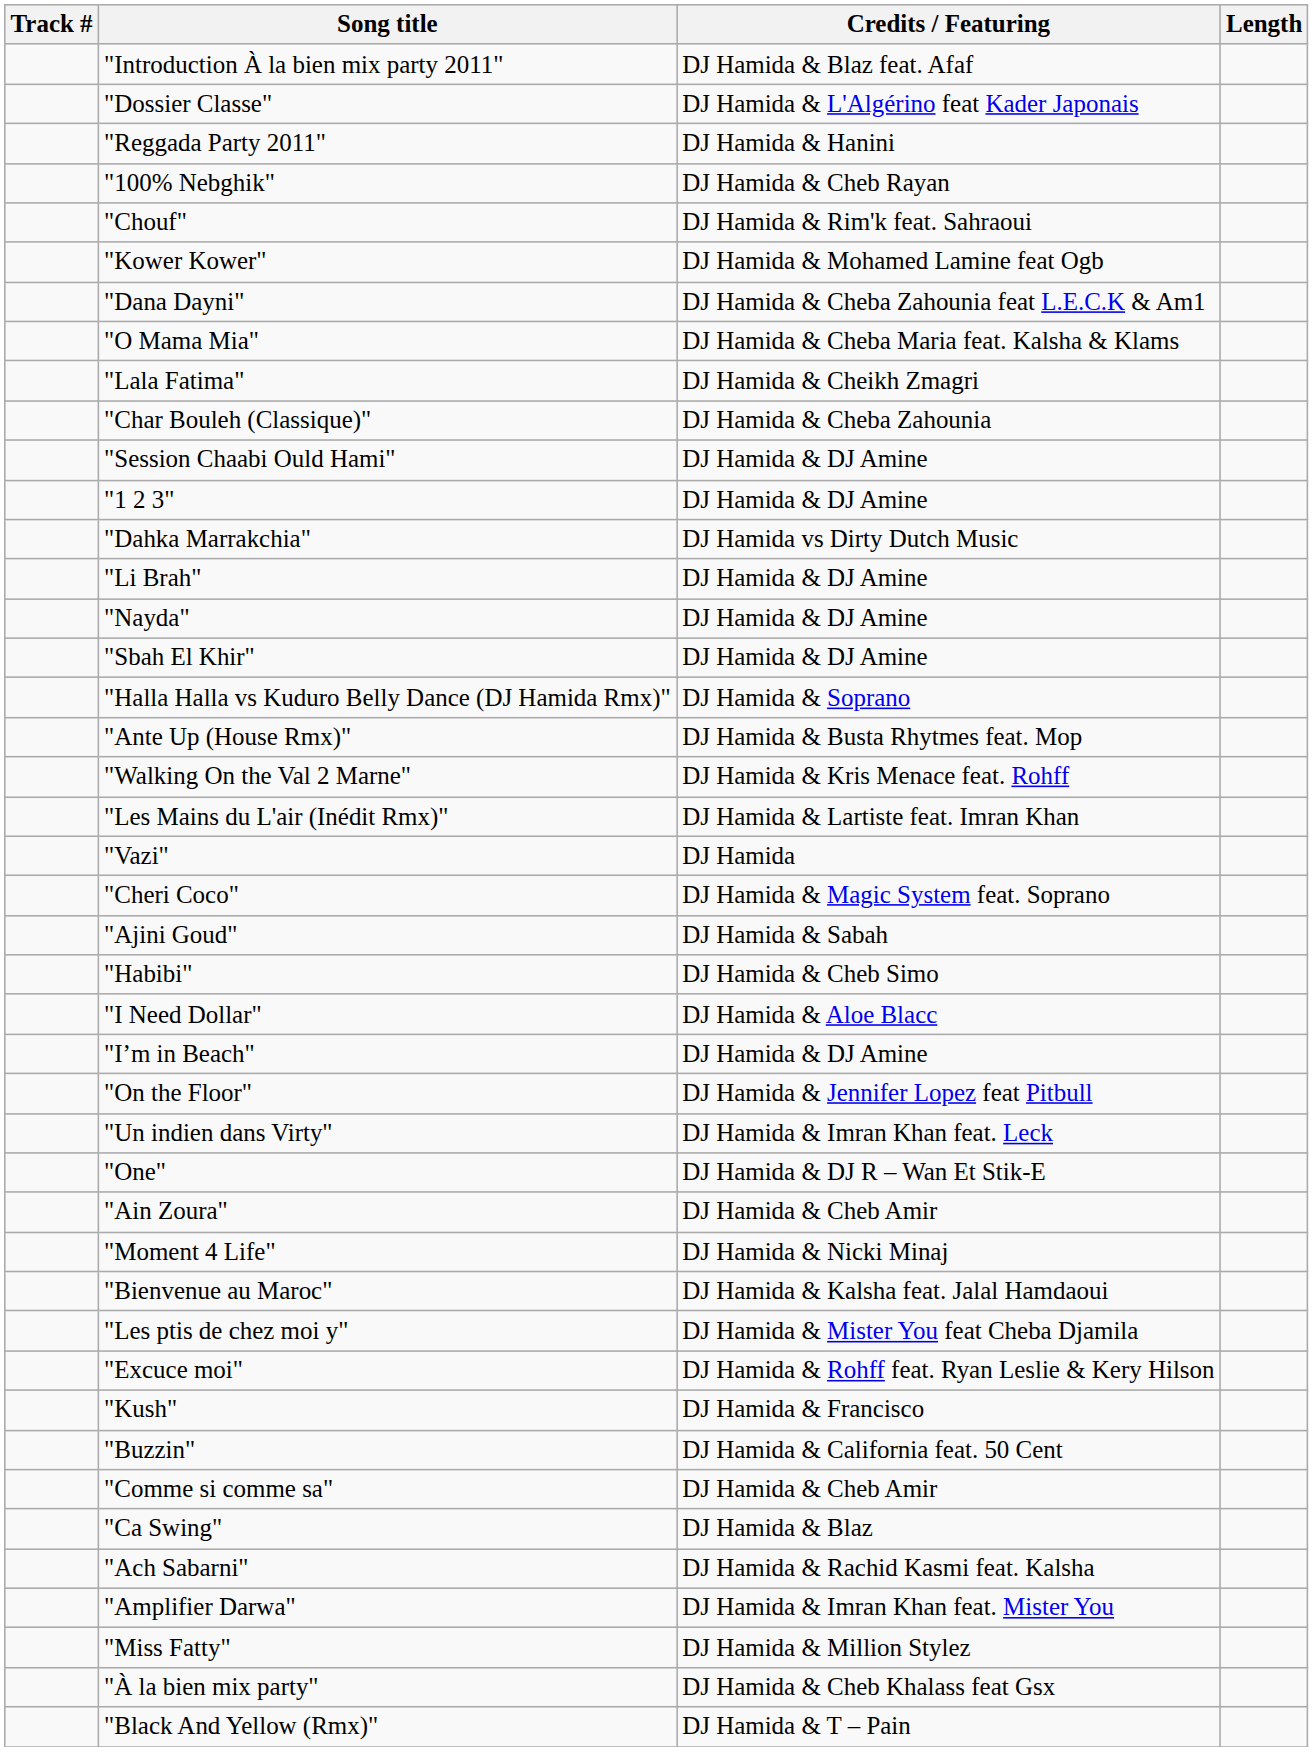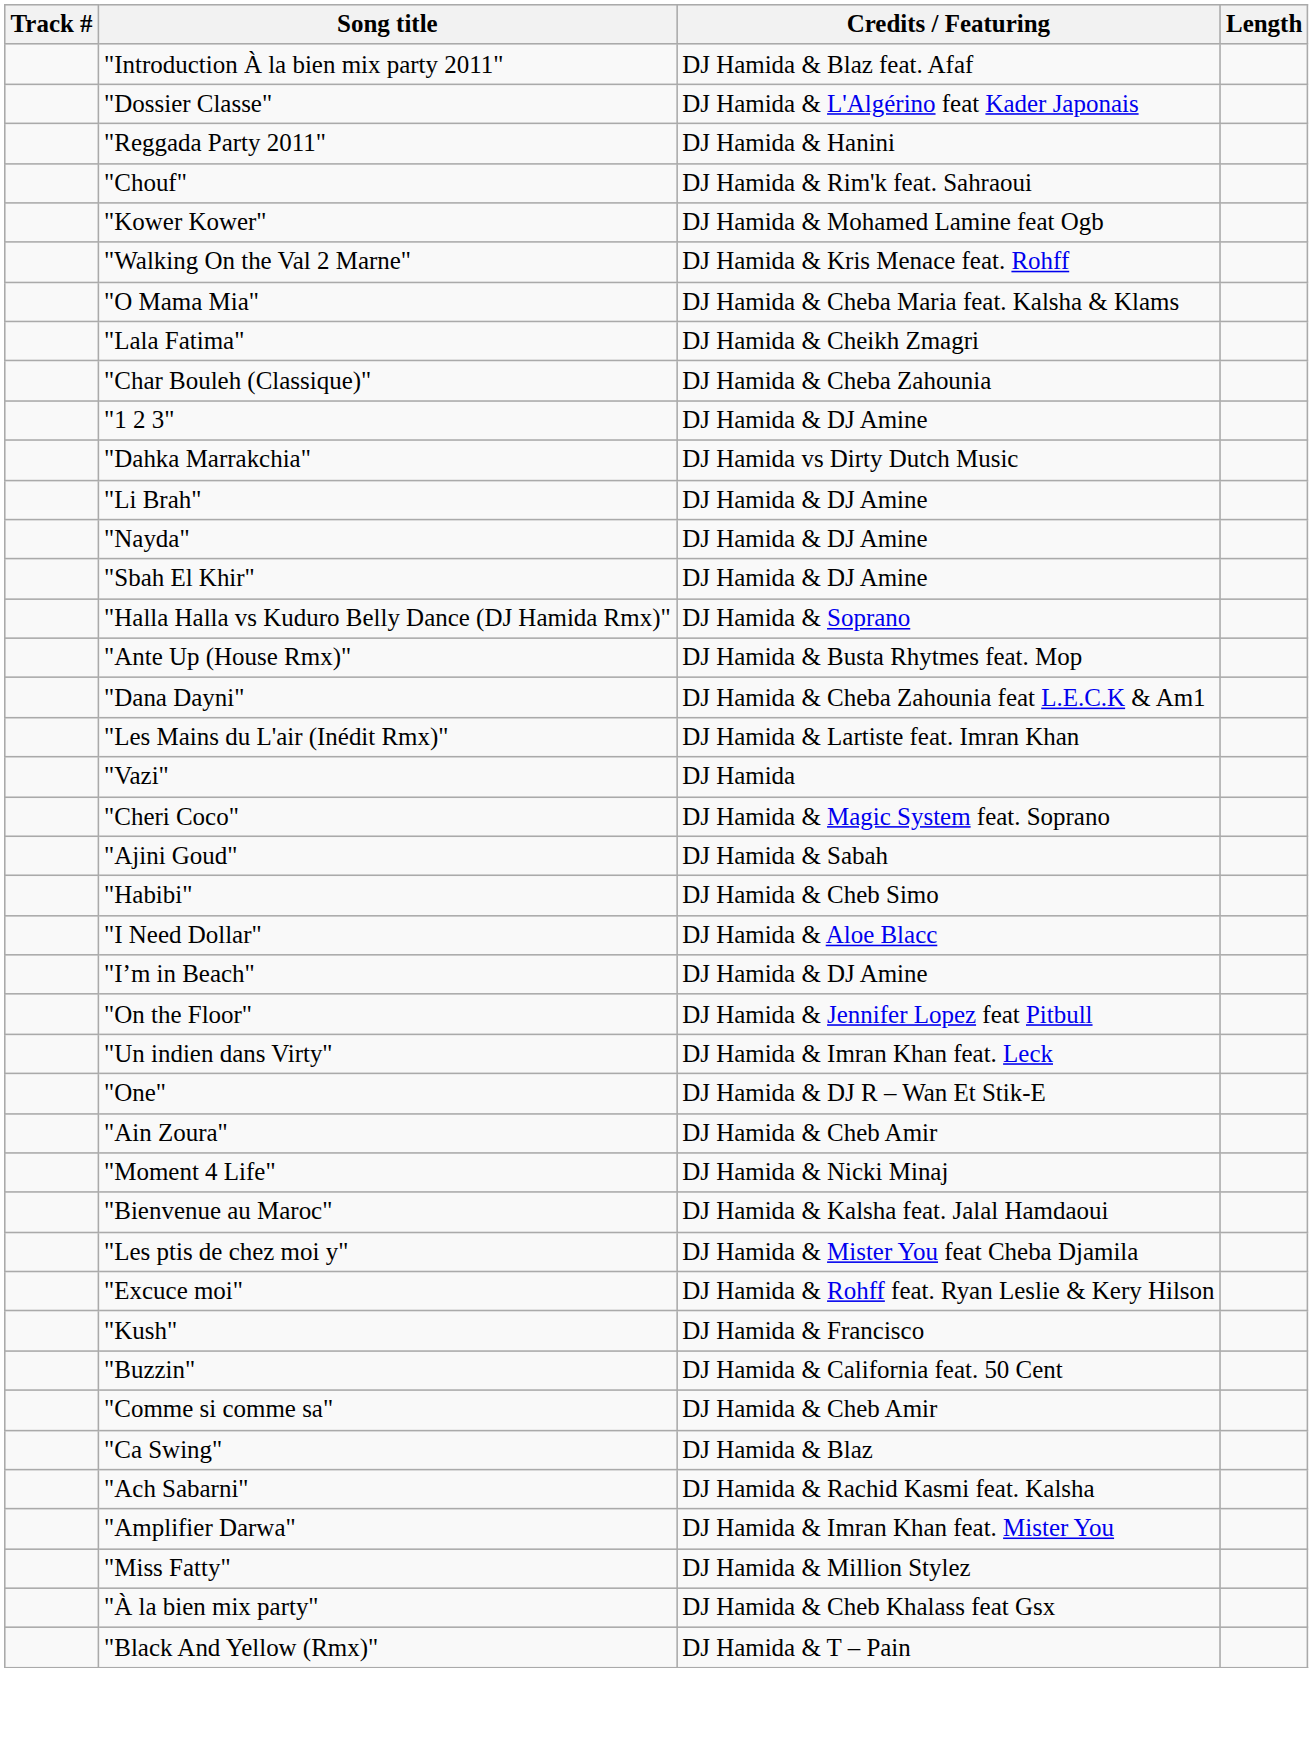 <table class="wikitable">
 <tr>
 <th>Track #</th>
 <th><strong>Song title</strong></th>
 <th><strong>Credits / Featuring</strong></th>
 <th>Length</th>
 </tr>
 <tr>
 <td></td>
 <td>"Introduction À la bien mix party 2011"</td>
 <td>DJ Hamida & Blaz feat. Afaf</td>
 <td></td>
 </tr>
 <tr>
 <td></td>
 <td>"Dossier Classe"</td>
 <td>DJ Hamida & <a href='#'>L'Algérino</a> feat <a href='#'>Kader Japonais</a></td>
 <td></td>
 </tr>
 <tr>
 <td></td>
 <td>"Reggada Party 2011"</td>
 <td>DJ Hamida & Hanini</td>
 <td></td>
 </tr>
 <tr>
 <td></td>
-<td>"100% Nebghik"</td>
-<td>DJ Hamida & Cheb Rayan</td>
-<td></td>
-</tr>
-<tr>
-<td></td>
 <td>"Chouf"</td>
 <td>DJ Hamida & Rim'k feat. Sahraoui</td>
 <td></td>
 </tr>
 <tr>
 <td></td>
 <td>"Kower Kower"</td>
 <td>DJ Hamida & Mohamed Lamine feat Ogb</td>
 <td></td>
 </tr>
 <tr>
 <td></td>
-<td>"Dana Dayni"</td>
-<td>DJ Hamida & Cheba Zahounia feat <a href='#'>L.E.C.K</a> & Am1</td>
+<td>"Walking On the Val 2 Marne"</td>
+<td>DJ Hamida & Kris Menace feat. <a href='#'>Rohff</a></td>
 <td></td>
 </tr>
 <tr>
 <td></td>
 <td>"O Mama Mia"</td>
 <td>DJ Hamida & Cheba Maria feat. Kalsha & Klams</td>
 <td></td>
 </tr>
 <tr>
 <td></td>
 <td>"Lala Fatima"</td>
 <td>DJ Hamida & Cheikh Zmagri</td>
 <td></td>
 </tr>
 <tr>
 <td></td>
 <td>"Char Bouleh (Classique)"</td>
 <td>DJ Hamida & Cheba Zahounia</td>
-<td></td>
-</tr>
-<tr>
-<td></td>
-<td>"Session Chaabi Ould Hami"</td>
-<td>DJ Hamida & DJ Amine</td>
 <td></td>
 </tr>
 <tr>
 <td></td>
 <td>"1 2 3"</td>
 <td>DJ Hamida & DJ Amine</td>
 <td></td>
 </tr>
 <tr>
 <td></td>
 <td>"Dahka Marrakchia"</td>
 <td>DJ Hamida vs Dirty Dutch Music</td>
 <td></td>
 </tr>
 <tr>
 <td></td>
 <td>"Li Brah"</td>
 <td>DJ Hamida & DJ Amine</td>
 <td></td>
 </tr>
 <tr>
 <td></td>
 <td>"Nayda"</td>
 <td>DJ Hamida & DJ Amine</td>
 <td></td>
 </tr>
 <tr>
 <td></td>
 <td>"Sbah El Khir"</td>
 <td>DJ Hamida & DJ Amine</td>
 <td></td>
 </tr>
 <tr>
 <td></td>
 <td>"Halla Halla vs Kuduro Belly Dance (DJ Hamida Rmx)"</td>
 <td>DJ Hamida & <a href='#'>Soprano</a></td>
 <td></td>
 </tr>
 <tr>
 <td></td>
 <td>"Ante Up (House Rmx)"</td>
 <td>DJ Hamida & Busta Rhytmes feat. Mop</td>
 <td></td>
 </tr>
 <tr>
 <td></td>
-<td>"Walking On the Val 2 Marne"</td>
-<td>DJ Hamida & Kris Menace feat. <a href='#'>Rohff</a></td>
+<td>"Dana Dayni"</td>
+<td>DJ Hamida & Cheba Zahounia feat <a href='#'>L.E.C.K</a> & Am1</td>
 <td></td>
 </tr>
 <tr>
 <td></td>
 <td>"Les Mains du L'air (Inédit Rmx)"</td>
 <td>DJ Hamida & Lartiste feat. Imran Khan</td>
 <td></td>
 </tr>
 <tr>
 <td></td>
 <td>"Vazi"</td>
 <td>DJ Hamida</td>
 <td></td>
 </tr>
 <tr>
 <td></td>
 <td>"Cheri Coco"</td>
 <td>DJ Hamida & <a href='#'>Magic System</a> feat. Soprano</td>
 <td></td>
 </tr>
 <tr>
 <td></td>
 <td>"Ajini Goud"</td>
 <td>DJ Hamida & Sabah</td>
 <td></td>
 </tr>
 <tr>
 <td></td>
 <td>"Habibi"</td>
 <td>DJ Hamida & Cheb Simo</td>
 <td></td>
 </tr>
 <tr>
 <td></td>
 <td>"I Need Dollar"</td>
 <td>DJ Hamida & <a href='#'>Aloe Blacc</a></td>
 <td></td>
 </tr>
 <tr>
 <td></td>
 <td>"I’m in  Beach"</td>
 <td>DJ Hamida & DJ Amine</td>
 <td></td>
 </tr>
 <tr>
 <td></td>
 <td>"On the Floor"</td>
 <td>DJ Hamida & <a href='#'>Jennifer Lopez</a> feat <a href='#'>Pitbull</a></td>
 <td></td>
 </tr>
 <tr>
 <td></td>
 <td>"Un indien dans Virty"</td>
 <td>DJ Hamida & Imran Khan feat. <a href='#'>Leck</a></td>
 <td></td>
 </tr>
 <tr>
 <td></td>
 <td>"One"</td>
 <td>DJ Hamida & DJ R – Wan Et Stik-E</td>
 <td></td>
 </tr>
 <tr>
 <td></td>
 <td>"Ain Zoura"</td>
 <td>DJ Hamida & Cheb Amir</td>
 <td></td>
 </tr>
 <tr>
 <td></td>
 <td>"Moment 4 Life"</td>
 <td>DJ Hamida & Nicki Minaj</td>
 <td></td>
 </tr>
 <tr>
 <td></td>
 <td>"Bienvenue au Maroc"</td>
 <td>DJ Hamida & Kalsha feat. Jalal Hamdaoui</td>
 <td></td>
 </tr>
 <tr>
 <td></td>
 <td>"Les ptis de chez moi y"</td>
 <td>DJ Hamida & <a href='#'>Mister You</a> feat Cheba Djamila</td>
 <td></td>
 </tr>
 <tr>
 <td></td>
 <td>"Excuce moi"</td>
 <td>DJ Hamida & <a href='#'>Rohff</a> feat. Ryan Leslie & Kery Hilson</td>
 <td></td>
 </tr>
 <tr>
 <td></td>
 <td>"Kush"</td>
 <td>DJ Hamida & Francisco</td>
 <td></td>
 </tr>
 <tr>
 <td></td>
 <td>"Buzzin"</td>
 <td>DJ Hamida & California feat. 50 Cent</td>
 <td></td>
 </tr>
 <tr>
 <td></td>
 <td>"Comme si comme sa"</td>
 <td>DJ Hamida & Cheb Amir</td>
 <td></td>
 </tr>
 <tr>
 <td></td>
 <td>"Ca Swing"</td>
 <td>DJ Hamida & Blaz</td>
 <td></td>
 </tr>
 <tr>
 <td></td>
 <td>"Ach Sabarni"</td>
 <td>DJ Hamida & Rachid Kasmi feat. Kalsha</td>
 <td></td>
 </tr>
 <tr>
 <td></td>
 <td>"Amplifier Darwa"</td>
 <td>DJ Hamida & Imran Khan feat. <a href='#'>Mister You</a></td>
 <td></td>
 </tr>
 <tr>
 <td></td>
 <td>"Miss Fatty"</td>
 <td>DJ Hamida & Million Stylez</td>
 <td></td>
 </tr>
 <tr>
 <td></td>
 <td>"À la bien mix party"</td>
 <td>DJ Hamida & Cheb Khalass feat Gsx</td>
 <td></td>
 </tr>
 <tr>
 <td></td>
 <td>"Black And Yellow (Rmx)"</td>
 <td>DJ Hamida & T – Pain</td>
 <td></td>
 </tr>
 <tr>
 </tr>
 </table>
